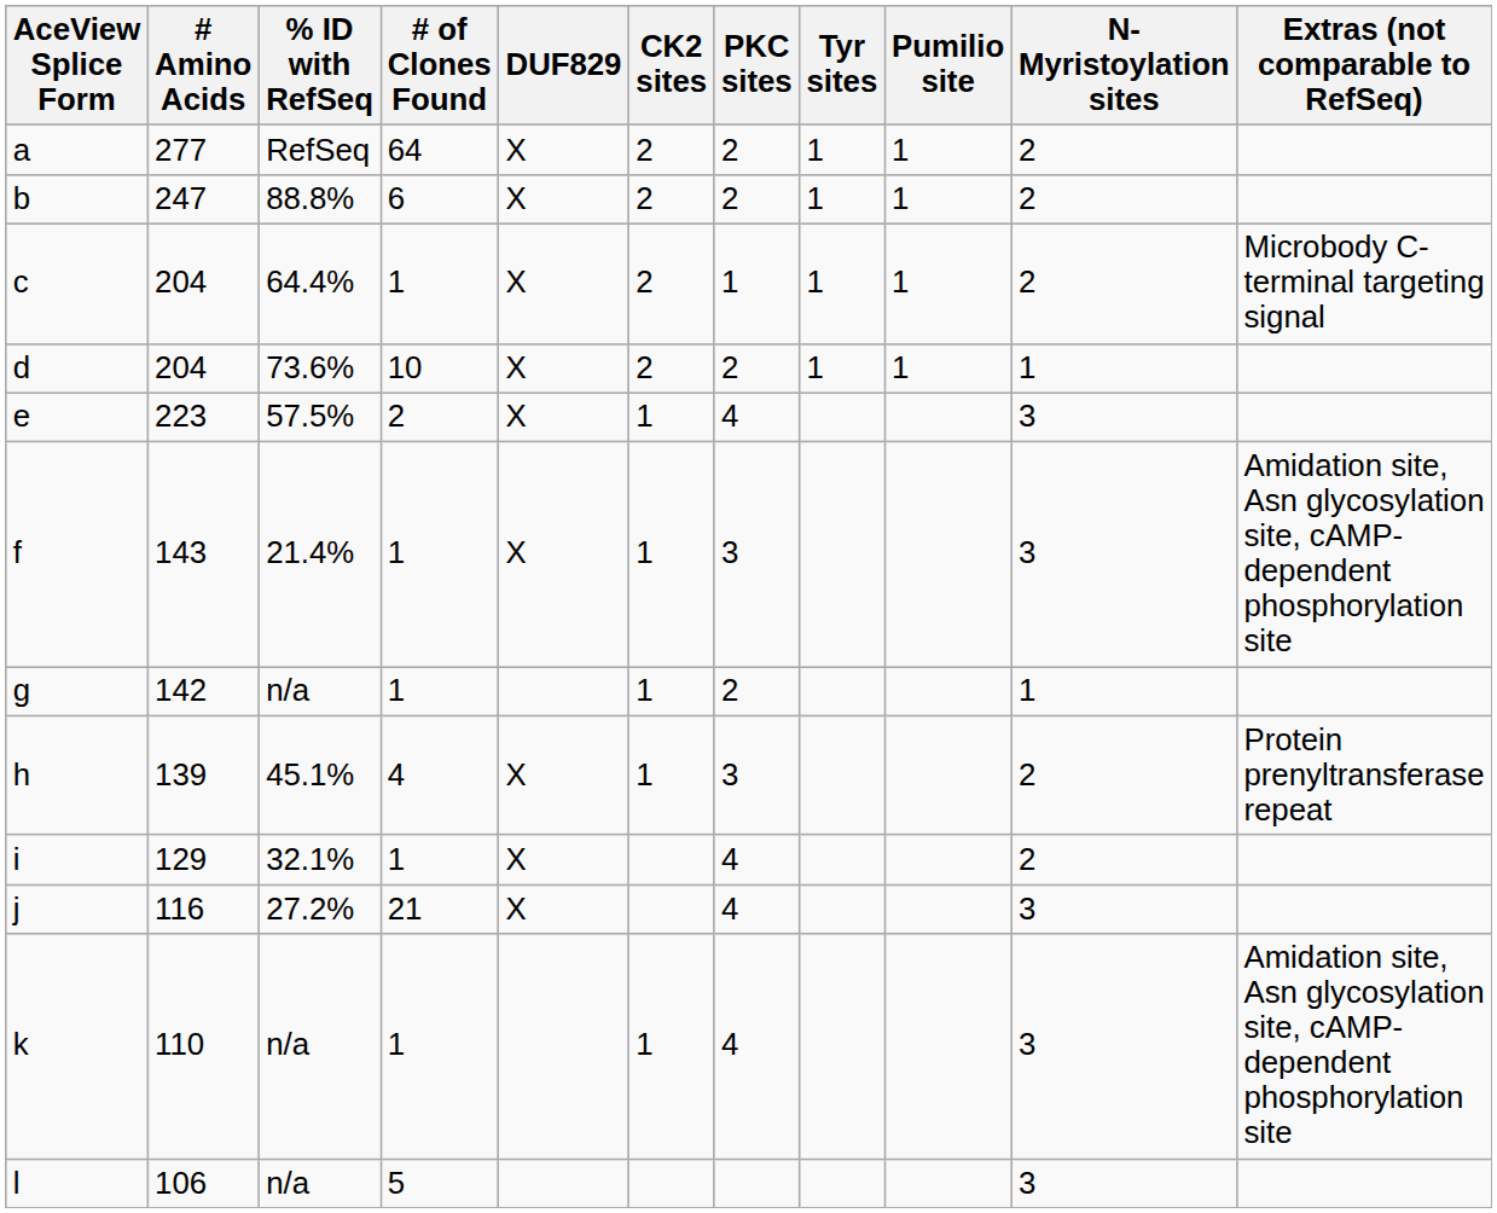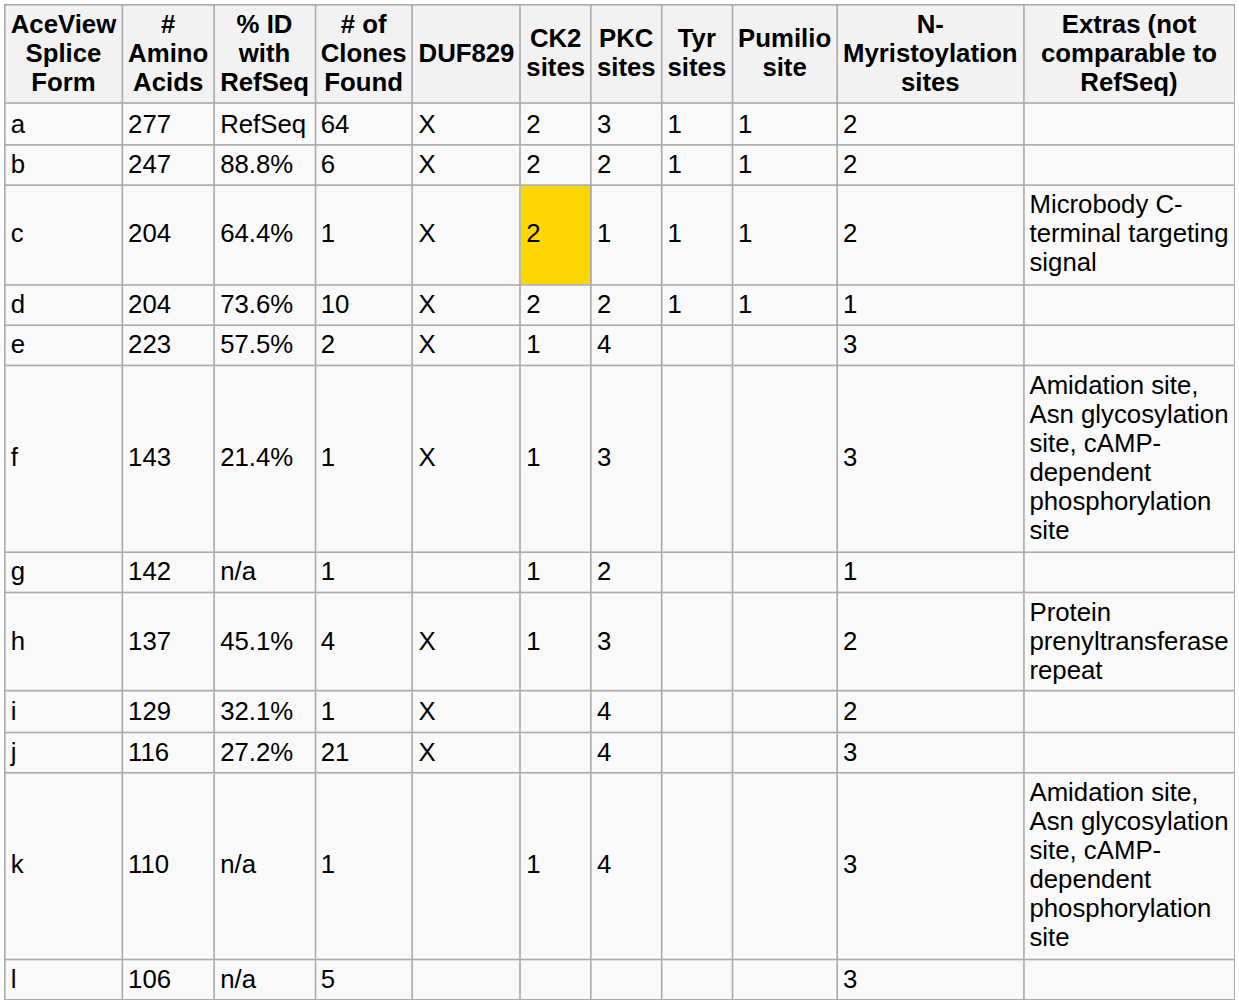 <table class="wikitable">
 <tr>
 <th>AceView Splice Form</th>
 <th># Amino Acids</th>
 <th>% ID with RefSeq</th>
 <th># of Clones Found</th>
 <th>DUF829</th>
 <th>CK2 sites</th>
 <th>PKC sites</th>
 <th>Tyr sites</th>
 <th>Pumilio site</th>
 <th>N-Myristoylation sites</th>
 <th>Extras (not comparable to RefSeq)</th>
 </tr>
 <tr>
 <td>a</td>
 <td>277</td>
 <td>RefSeq</td>
 <td>64</td>
 <td>X</td>
 <td>2</td>
-<td>2</td>
+<td>3</td>
 <td>1</td>
 <td>1</td>
 <td>2</td>
 <td></td>
 </tr>
 <tr>
 <td>b</td>
 <td>247</td>
 <td>88.8%</td>
 <td>6</td>
 <td>X</td>
 <td>2</td>
 <td>2</td>
 <td>1</td>
 <td>1</td>
 <td>2</td>
 <td></td>
 </tr>
 <tr>
 <td>c</td>
 <td>204</td>
 <td>64.4%</td>
 <td>1</td>
 <td>X</td>
-<td>2</td>
+<td style="background: gold;">2</td>
 <td>1</td>
 <td>1</td>
 <td>1</td>
 <td>2</td>
 <td>Microbody C-terminal targeting signal</td>
 </tr>
 <tr>
 <td>d</td>
 <td>204</td>
 <td>73.6%</td>
 <td>10</td>
 <td>X</td>
 <td>2</td>
 <td>2</td>
 <td>1</td>
 <td>1</td>
 <td>1</td>
 <td></td>
 </tr>
 <tr>
 <td>e</td>
 <td>223</td>
 <td>57.5%</td>
 <td>2</td>
 <td>X</td>
 <td>1</td>
 <td>4</td>
 <td></td>
 <td></td>
 <td>3</td>
 <td></td>
 </tr>
 <tr>
 <td>f</td>
 <td>143</td>
 <td>21.4%</td>
 <td>1</td>
 <td>X</td>
 <td>1</td>
 <td>3</td>
 <td></td>
 <td></td>
 <td>3</td>
 <td>Amidation site, Asn glycosylation site, cAMP-dependent phosphorylation site</td>
 </tr>
 <tr>
 <td>g</td>
 <td>142</td>
 <td>n/a</td>
 <td>1</td>
 <td></td>
 <td>1</td>
 <td>2</td>
 <td></td>
 <td></td>
 <td>1</td>
 <td></td>
 </tr>
 <tr>
 <td>h</td>
-<td>139</td>
+<td>137</td>
 <td>45.1%</td>
 <td>4</td>
 <td>X</td>
 <td>1</td>
 <td>3</td>
 <td></td>
 <td></td>
 <td>2</td>
 <td>Protein prenyltransferase repeat</td>
 </tr>
 <tr>
 <td>i</td>
 <td>129</td>
 <td>32.1%</td>
 <td>1</td>
 <td>X</td>
 <td></td>
 <td>4</td>
 <td></td>
 <td></td>
 <td>2</td>
 <td></td>
 </tr>
 <tr>
 <td>j</td>
 <td>116</td>
 <td>27.2%</td>
 <td>21</td>
 <td>X</td>
 <td></td>
 <td>4</td>
 <td></td>
 <td></td>
 <td>3</td>
 <td></td>
 </tr>
 <tr>
 <td>k</td>
 <td>110</td>
 <td>n/a</td>
 <td>1</td>
 <td></td>
 <td>1</td>
 <td>4</td>
 <td></td>
 <td></td>
 <td>3</td>
 <td>Amidation site, Asn glycosylation site, cAMP-dependent phosphorylation site</td>
 </tr>
 <tr>
 <td>l</td>
 <td>106</td>
 <td>n/a</td>
 <td>5</td>
 <td></td>
 <td></td>
 <td></td>
 <td></td>
 <td></td>
 <td>3</td>
 <td></td>
 </tr>
 </table>
